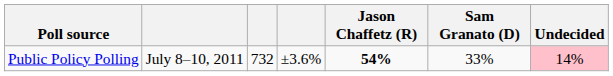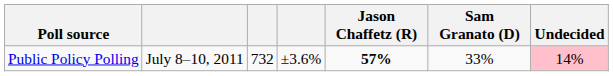 <table class="wikitable" style="text-align:center">
 <tr valign=bottom>
 <th>Poll source</th>
 <th></th>
 <th></th>
 <th></th>
 <th style="width:100px;">Jason<br>Chaffetz (R)</th>
 <th style="width:100px;">Sam<br>Granato (D)</th>
 <th>Undecided</th>
 </tr>
 <tr>
 <td align=left><a href='#'>Public Policy Polling</a></td>
 <td>July 8–10, 2011</td>
 <td>732</td>
 <td>±3.6%</td>
-<td><strong>54%</strong></td>
+<td><strong>57%</strong></td>
 <td>33%</td>
 <td style="background: pink;">14%</td>
 </tr>
 </table>
